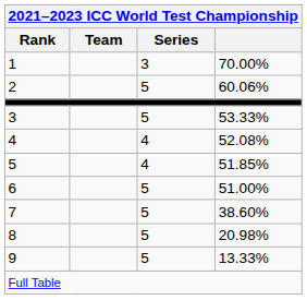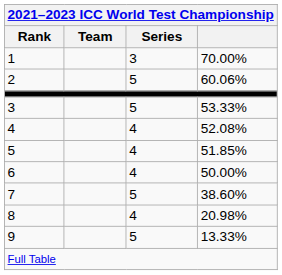 <table class="wikitable" style="white-space: nowrap;" style="text-align:center">
 <tr>
 <th colspan="4"><a href='#'>2021–2023 ICC World Test Championship</a></th>
 </tr>
 <tr>
 <th>Rank</th>
 <th>Team</th>
 <th>Series</th>
 <th></th>
 </tr>
 <tr>
 <td>1</td>
 <td style="text-align:left"></td>
 <td>3</td>
 <td>70.00%</td>
 </tr>
 <tr>
 <td>2</td>
 <td style="text-align:left"></td>
 <td>5</td>
 <td>60.06%</td>
 </tr>
 <tr>
 <td colspan="4" style="background-color:#000"></td>
 </tr>
 <tr>
 <td>3</td>
 <td style="text-align:left"></td>
 <td>5</td>
 <td>53.33%</td>
 </tr>
 <tr>
 <td>4</td>
 <td style="text-align:left"></td>
 <td>4</td>
 <td>52.08%</td>
 </tr>
 <tr>
 <td>5</td>
 <td style="text-align:left"></td>
 <td>4</td>
 <td>51.85%</td>
 </tr>
 <tr>
 <td>6</td>
 <td style="text-align:left"></td>
-<td>5</td>
-<td>51.00%</td>
+<td>4</td>
+<td>50.00%</td>
 </tr>
 <tr>
 <td>7</td>
 <td style="text-align:left"></td>
 <td>5</td>
 <td>38.60%</td>
 </tr>
 <tr>
 <td>8</td>
 <td style="text-align:left"></td>
-<td>5</td>
+<td>4</td>
 <td>20.98%</td>
 </tr>
 <tr>
 <td>9</td>
 <td style="text-align:left"></td>
 <td>5</td>
 <td>13.33%</td>
 </tr>
 <tr>
 <td colspan="4"><small><a href='#'>Full Table</a></small></td>
 </tr>
 </table>
